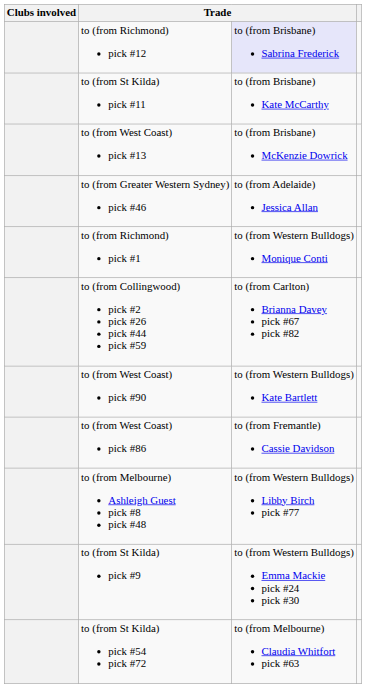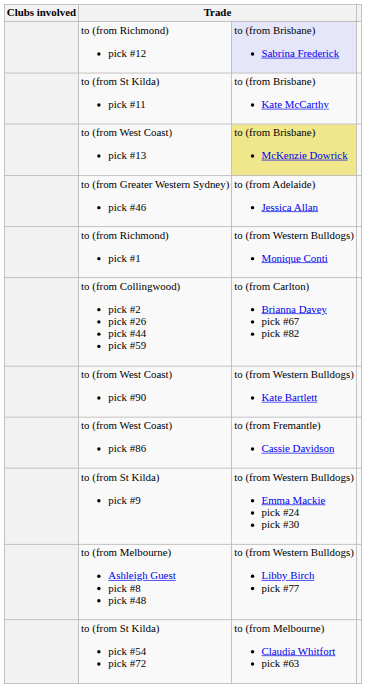 <table class="wikitable plainrowheaders">
 <tr>
 <th>Clubs involved</th>
 <th colspan="2">Trade</th>
 <th></th>
 </tr>
 <tr>
 <th scope="row"><br></th>
 <td valign=top>to  (from Richmond)<br><ul><li>pick #12</li></ul></td>
 <td valign=top style="background: lavender;">to  (from Brisbane)<br><ul><li><a href='#'>Sabrina Frederick</a></li></ul></td>
 <td align=center></td>
 </tr>
 <tr>
 <th scope="row"><br></th>
 <td valign=top>to  (from St Kilda)<br><ul><li>pick #11</li></ul></td>
 <td valign=top>to  (from Brisbane)<br><ul><li><a href='#'>Kate McCarthy</a></li></ul></td>
 <td align=center></td>
 </tr>
 <tr>
 <th scope="row"><br></th>
 <td valign=top>to  (from West Coast)<br><ul><li>pick #13</li></ul></td>
-<td valign=top>to  (from Brisbane)<br><ul><li><a href='#'>McKenzie Dowrick</a></li></ul></td>
+<td valign=top style="background: khaki;">to  (from Brisbane)<br><ul><li><a href='#'>McKenzie Dowrick</a></li></ul></td>
 <td align=center></td>
 </tr>
 <tr>
 <th scope="row"><br></th>
 <td valign=top>to  (from Greater Western Sydney)<br><ul><li>pick #46</li></ul></td>
 <td valign=top>to  (from Adelaide)<br><ul><li><a href='#'>Jessica Allan</a></li></ul></td>
 <td align=center></td>
 </tr>
 <tr>
 <th scope="row"><br></th>
 <td valign=top>to  (from Richmond)<br><ul><li>pick #1</li></ul></td>
 <td valign=top>to  (from Western Bulldogs)<br><ul><li><a href='#'>Monique Conti</a></li></ul></td>
 <td align=center></td>
 </tr>
 <tr>
 <th scope="row"><br></th>
 <td valign=top>to  (from Collingwood)<br><ul><li>pick #2</li><li>pick #26</li><li>pick #44</li><li>pick #59</li></ul></td>
 <td valign=top>to  (from Carlton)<br><ul><li><a href='#'>Brianna Davey</a></li><li>pick #67</li><li>pick #82</li></ul></td>
 <td align=center></td>
 </tr>
 <tr>
 <th scope="row"><br></th>
 <td valign=top>to  (from West Coast)<br><ul><li>pick #90</li></ul></td>
 <td valign=top>to  (from Western Bulldogs)<br><ul><li><a href='#'>Kate Bartlett</a></li></ul></td>
 <td align=center></td>
 </tr>
 <tr>
 <th scope="row"><br></th>
 <td valign=top>to  (from West Coast)<br><ul><li>pick #86</li></ul></td>
 <td valign=top>to  (from Fremantle)<br><ul><li><a href='#'>Cassie Davidson</a></li></ul></td>
 <td align=center></td>
 </tr>
 <tr>
 <th scope="row"><br></th>
-<td valign=top>to  (from Melbourne)<br><ul><li><a href='#'>Ashleigh Guest</a></li><li>pick #8</li><li>pick #48</li></ul></td>
-<td valign=top>to  (from Western Bulldogs)<br><ul><li><a href='#'>Libby Birch</a></li><li>pick #77</li></ul></td>
+<td valign=top>to  (from St Kilda)<br><ul><li>pick #9</li></ul></td>
+<td valign=top>to  (from Western Bulldogs)<br><ul><li><a href='#'>Emma Mackie</a></li><li>pick #24</li><li>pick #30</li></ul></td>
 <td align=center></td>
 </tr>
 <tr>
 <th scope="row"><br></th>
-<td valign=top>to  (from St Kilda)<br><ul><li>pick #9</li></ul></td>
-<td valign=top>to  (from Western Bulldogs)<br><ul><li><a href='#'>Emma Mackie</a></li><li>pick #24</li><li>pick #30</li></ul></td>
+<td valign=top>to  (from Melbourne)<br><ul><li><a href='#'>Ashleigh Guest</a></li><li>pick #8</li><li>pick #48</li></ul></td>
+<td valign=top>to  (from Western Bulldogs)<br><ul><li><a href='#'>Libby Birch</a></li><li>pick #77</li></ul></td>
 <td align=center></td>
 </tr>
 <tr>
 <th scope="row"><br></th>
 <td valign=top>to  (from St Kilda)<br><ul><li>pick #54</li><li>pick #72</li></ul></td>
 <td valign=top>to  (from Melbourne)<br><ul><li><a href='#'>Claudia Whitfort</a></li><li>pick #63</li></ul></td>
 <td align=center></td>
 </tr>
 </table>
